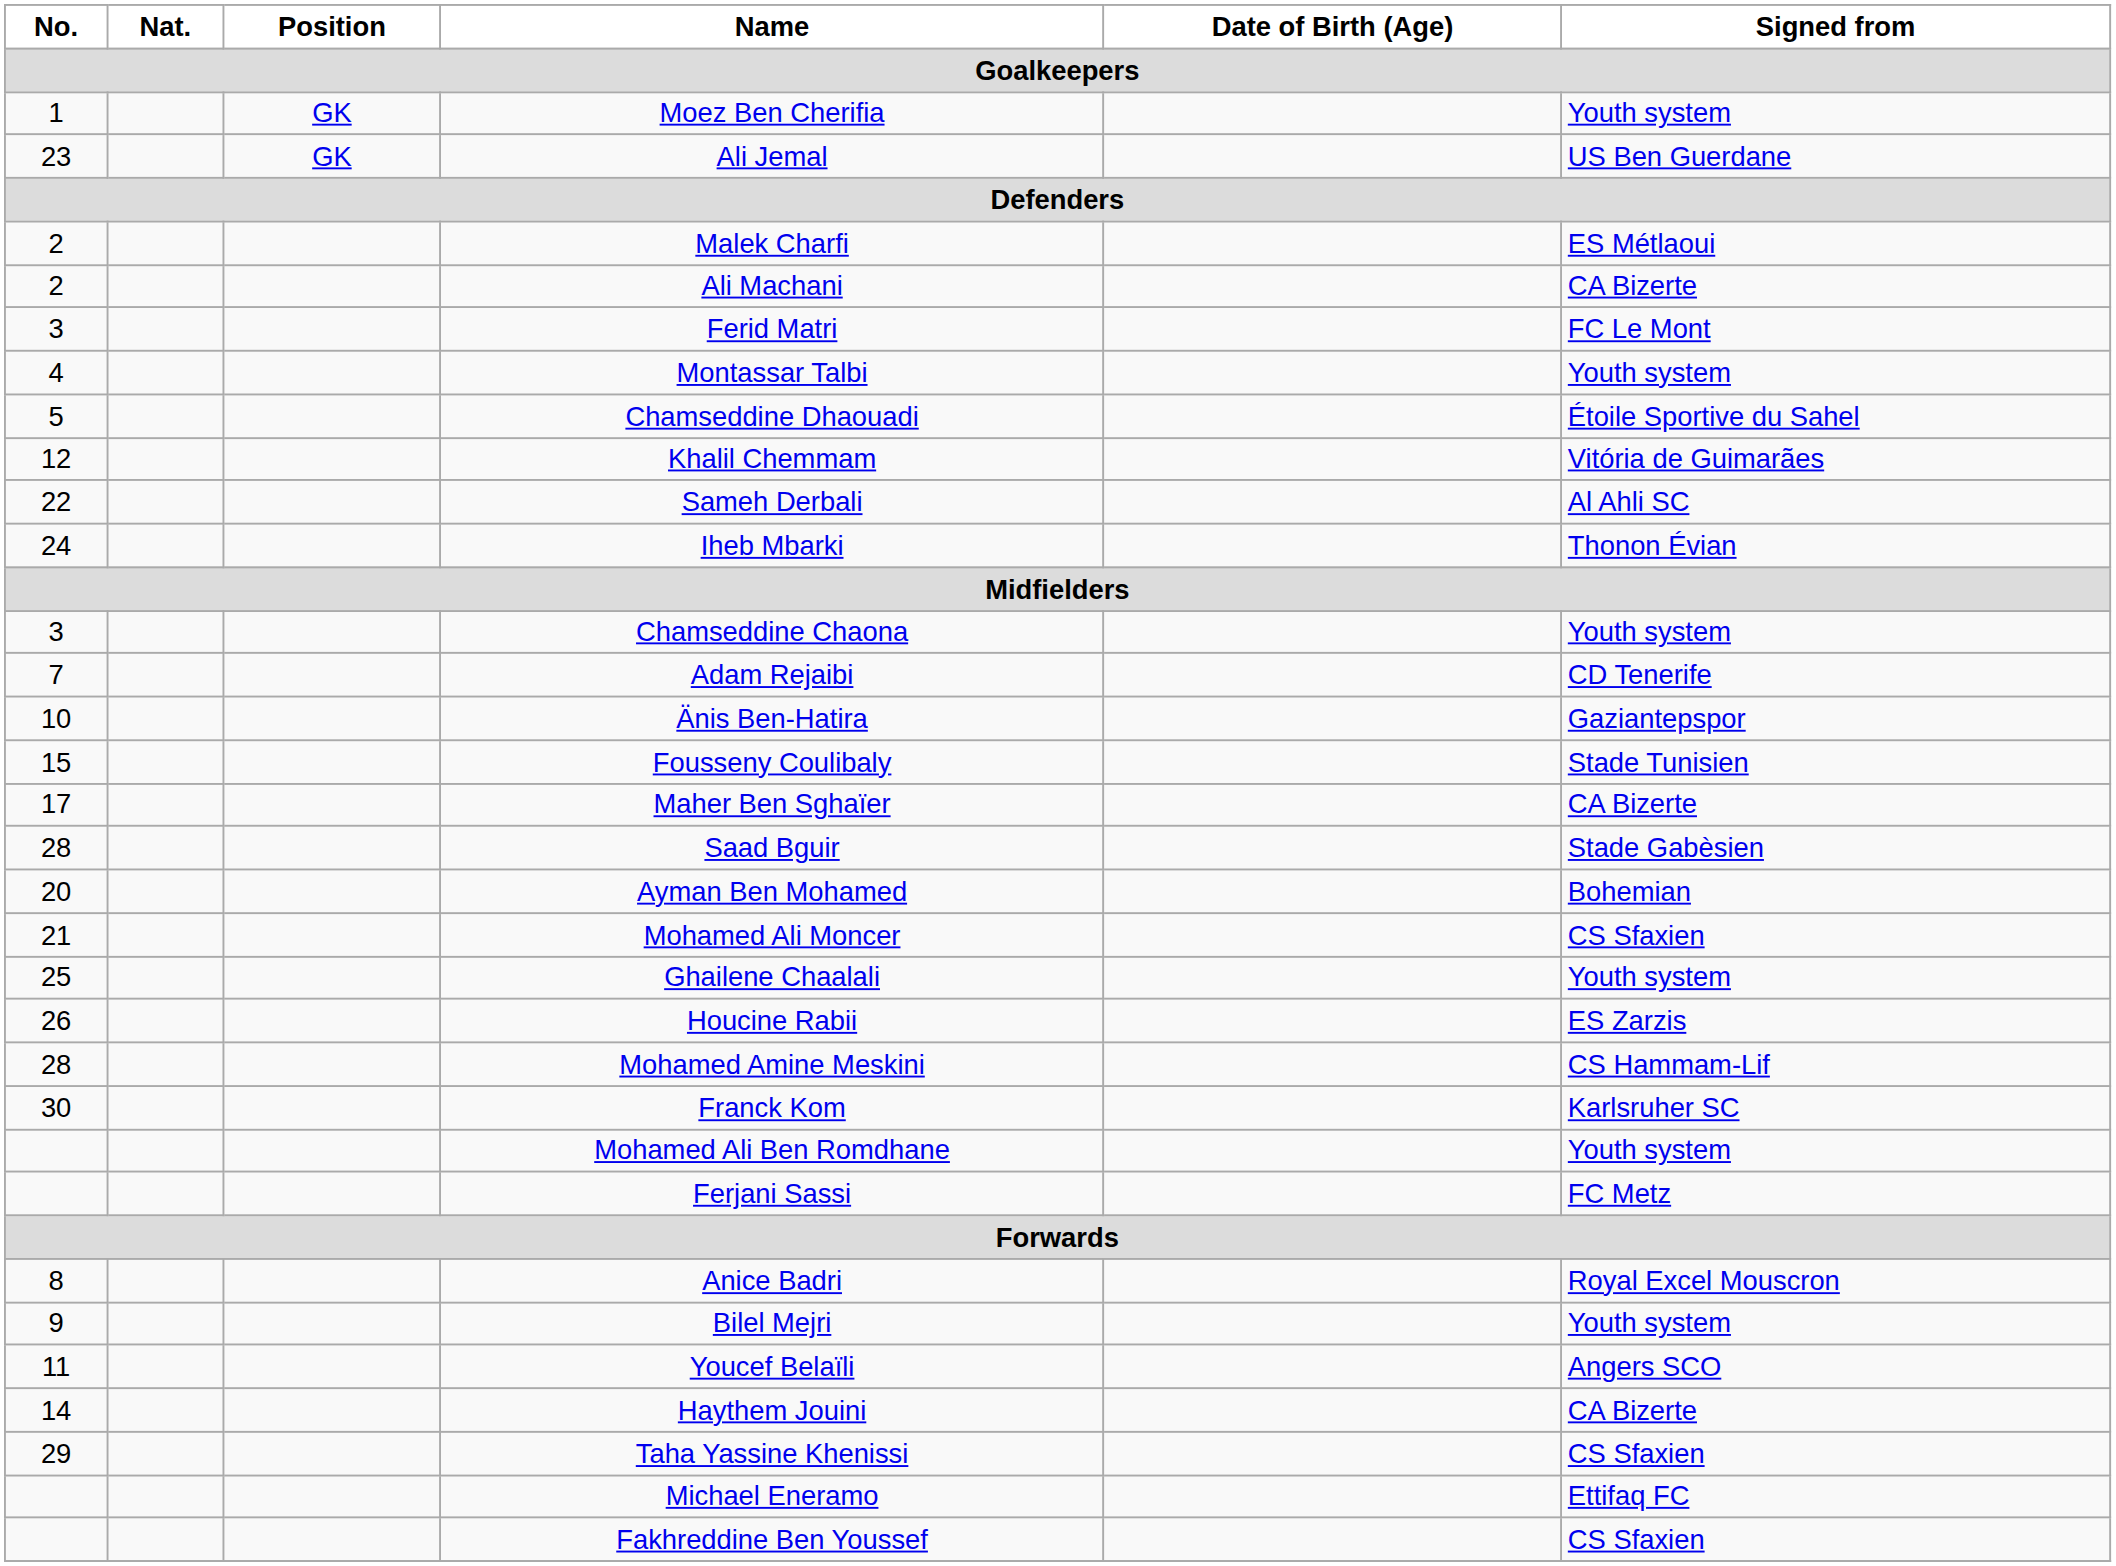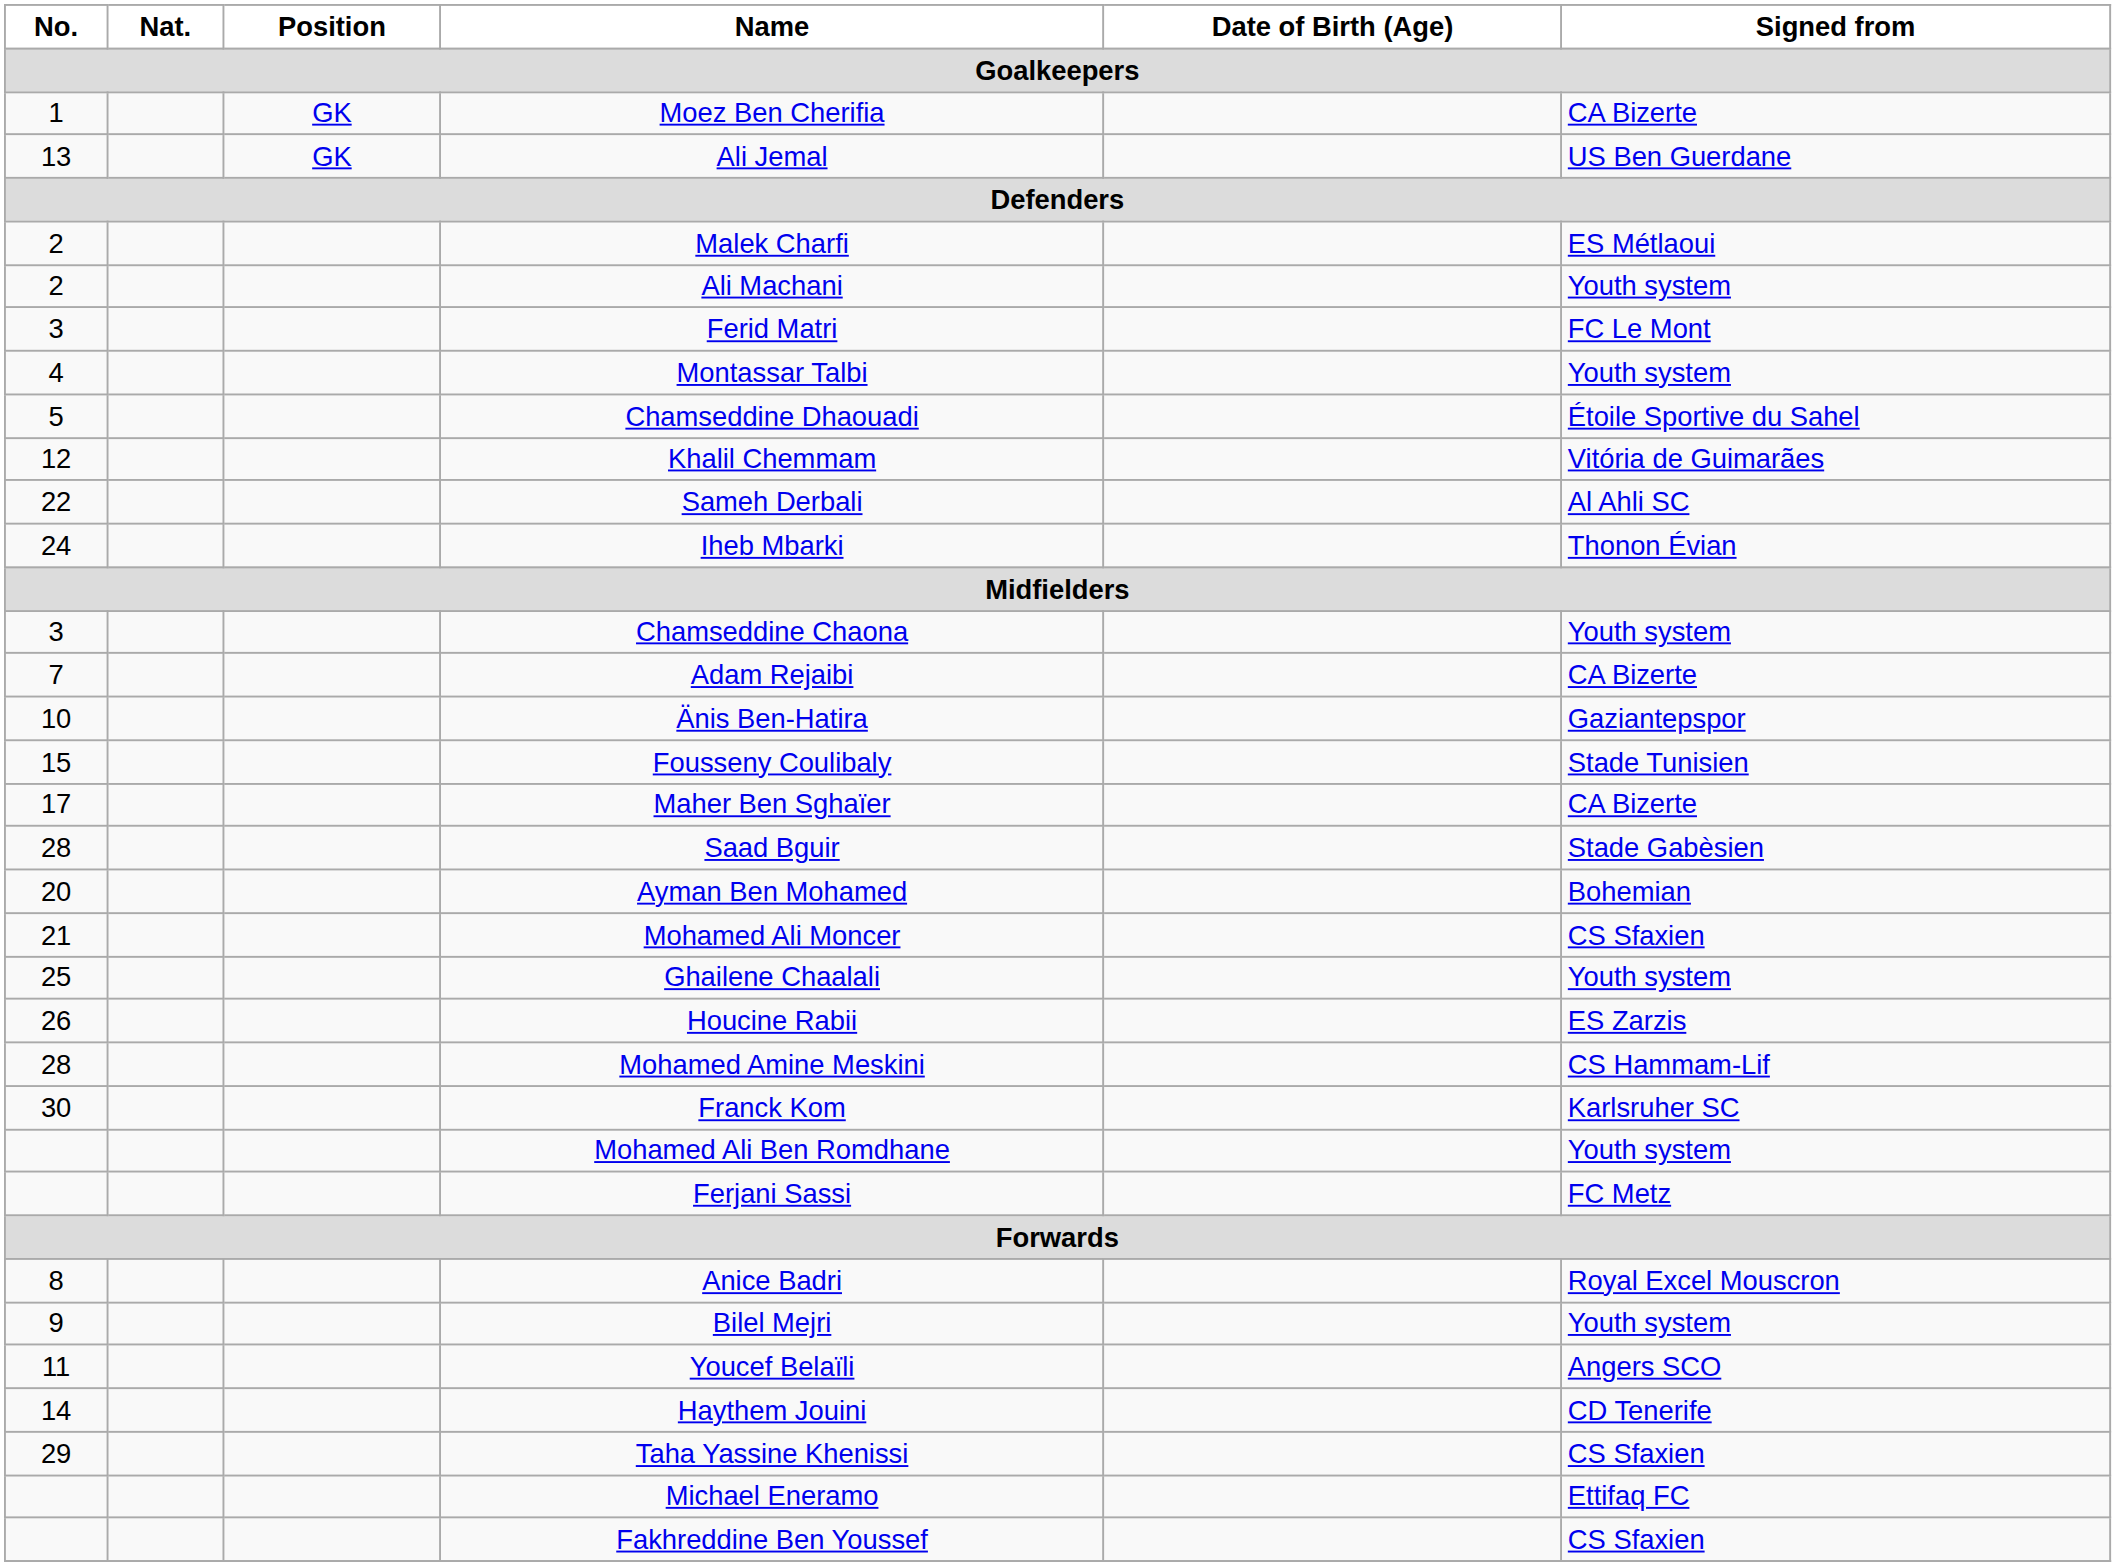 <table class="wikitable" style="text-align:center; font-size:90%; width:70%">
 <tr>
 <th style="background:white; color:black; text-align:center;">No.</th>
 <th style="background:white; color:black; text-align:center;">Nat.</th>
 <th style="background:white; color:black; text-align:center;">Position</th>
 <th style="background:white; color:black; text-align:center;">Name</th>
 <th style="background:white; color:black; text-align:center;">Date of Birth (Age)</th>
 <th style="background:white; color:black; text-align:center;">Signed from</th>
 </tr>
 <tr>
 <th colspan=10 style="background:#DCDCDC; text-align:center;">Goalkeepers</th>
 </tr>
 <tr>
 <td>1</td>
 <td></td>
 <td><a href='#'>GK</a></td>
 <td><a href='#'>Moez Ben Cherifia</a></td>
 <td></td>
-<td style="text-align:left"> <a href='#'>Youth system</a></td>
+<td style="text-align:left"> <a href='#'>CA Bizerte</a></td>
 </tr>
 <tr>
-<td>23</td>
+<td>13</td>
 <td></td>
 <td><a href='#'>GK</a></td>
 <td><a href='#'>Ali Jemal</a></td>
 <td></td>
 <td style="text-align:left"> <a href='#'>US Ben Guerdane</a></td>
 </tr>
 <tr>
 <th colspan=10 style="background:#DCDCDC; text-align:center;">Defenders</th>
 </tr>
 <tr>
 <td>2</td>
 <td></td>
 <td></td>
 <td><a href='#'>Malek Charfi</a></td>
 <td></td>
 <td style="text-align:left"> <a href='#'>ES Métlaoui</a></td>
 </tr>
 <tr>
 <td>2</td>
 <td></td>
 <td></td>
 <td><a href='#'>Ali Machani</a></td>
 <td></td>
-<td style="text-align:left"> <a href='#'>CA Bizerte</a></td>
+<td style="text-align:left"> <a href='#'>Youth system</a></td>
 </tr>
 <tr>
 <td>3</td>
 <td></td>
 <td></td>
 <td><a href='#'>Ferid Matri</a></td>
 <td></td>
 <td style="text-align:left"> <a href='#'>FC Le Mont</a></td>
 </tr>
 <tr>
 <td>4</td>
 <td></td>
 <td></td>
 <td><a href='#'>Montassar Talbi</a></td>
 <td></td>
 <td style="text-align:left"> <a href='#'>Youth system</a></td>
 </tr>
 <tr>
 <td>5</td>
 <td></td>
 <td></td>
 <td><a href='#'>Chamseddine Dhaouadi</a></td>
 <td></td>
 <td style="text-align:left"> <a href='#'>Étoile Sportive du Sahel</a></td>
 </tr>
 <tr>
 <td>12</td>
 <td></td>
 <td></td>
 <td><a href='#'>Khalil Chemmam</a></td>
 <td></td>
 <td style="text-align:left"> <a href='#'>Vitória de Guimarães</a></td>
 </tr>
 <tr>
 <td>22</td>
 <td></td>
 <td></td>
 <td><a href='#'>Sameh Derbali</a></td>
 <td></td>
 <td style="text-align:left"> <a href='#'>Al Ahli SC</a></td>
 </tr>
 <tr>
 <td>24</td>
 <td></td>
 <td></td>
 <td><a href='#'>Iheb Mbarki</a></td>
 <td></td>
 <td style="text-align:left"> <a href='#'>Thonon Évian</a></td>
 </tr>
 <tr>
 <th colspan=10 style="background:#DCDCDC; text-align:center;">Midfielders</th>
 </tr>
 <tr>
 <td>3</td>
 <td></td>
 <td></td>
 <td><a href='#'>Chamseddine Chaona</a></td>
 <td></td>
 <td style="text-align:left"> <a href='#'>Youth system</a></td>
 </tr>
 <tr>
 <td>7</td>
 <td></td>
 <td></td>
 <td><a href='#'>Adam Rejaibi</a></td>
 <td></td>
-<td style="text-align:left"> <a href='#'>CD Tenerife</a></td>
+<td style="text-align:left"> <a href='#'>CA Bizerte</a></td>
 </tr>
 <tr>
 <td>10</td>
 <td></td>
 <td></td>
 <td><a href='#'>Änis Ben-Hatira</a></td>
 <td></td>
 <td style="text-align:left"> <a href='#'>Gaziantepspor</a></td>
 </tr>
 <tr>
 <td>15</td>
 <td></td>
 <td></td>
 <td><a href='#'>Fousseny Coulibaly</a></td>
 <td></td>
 <td style="text-align:left"> <a href='#'>Stade Tunisien</a></td>
 </tr>
 <tr>
 <td>17</td>
 <td></td>
 <td></td>
 <td><a href='#'>Maher Ben Sghaïer</a></td>
 <td></td>
 <td style="text-align:left"> <a href='#'>CA Bizerte</a></td>
 </tr>
 <tr>
 <td>28</td>
 <td></td>
 <td></td>
 <td><a href='#'>Saad Bguir</a></td>
 <td></td>
 <td style="text-align:left"> <a href='#'>Stade Gabèsien</a></td>
 </tr>
 <tr>
 <td>20</td>
 <td></td>
 <td></td>
 <td><a href='#'>Ayman Ben Mohamed</a></td>
 <td></td>
 <td style="text-align:left"> <a href='#'>Bohemian</a></td>
 </tr>
 <tr>
 <td>21</td>
 <td></td>
 <td></td>
 <td><a href='#'>Mohamed Ali Moncer</a></td>
 <td></td>
 <td style="text-align:left"> <a href='#'>CS Sfaxien</a></td>
 </tr>
 <tr>
 <td>25</td>
 <td></td>
 <td></td>
 <td><a href='#'>Ghailene Chaalali</a></td>
 <td></td>
 <td style="text-align:left"> <a href='#'>Youth system</a></td>
 </tr>
 <tr>
 <td>26</td>
 <td></td>
 <td></td>
 <td><a href='#'>Houcine Rabii</a></td>
 <td></td>
 <td style="text-align:left"> <a href='#'>ES Zarzis</a></td>
 </tr>
 <tr>
 <td>28</td>
 <td></td>
 <td></td>
 <td><a href='#'>Mohamed Amine Meskini</a></td>
 <td></td>
 <td style="text-align:left"> <a href='#'>CS Hammam-Lif</a></td>
 </tr>
 <tr>
 <td>30</td>
 <td></td>
 <td></td>
 <td><a href='#'>Franck Kom</a></td>
 <td></td>
 <td style="text-align:left"> <a href='#'>Karlsruher SC</a></td>
 </tr>
 <tr>
 <td></td>
 <td></td>
 <td></td>
 <td><a href='#'>Mohamed Ali Ben Romdhane</a></td>
 <td></td>
 <td style="text-align:left"> <a href='#'>Youth system</a></td>
 </tr>
 <tr>
 <td></td>
 <td></td>
 <td></td>
 <td><a href='#'>Ferjani Sassi</a></td>
 <td></td>
 <td style="text-align:left"> <a href='#'>FC Metz</a></td>
 </tr>
 <tr>
 <th colspan=10 style="background:#DCDCDC; text-align:center;">Forwards</th>
 </tr>
 <tr>
 <td>8</td>
 <td></td>
 <td></td>
 <td><a href='#'>Anice Badri</a></td>
 <td></td>
 <td style="text-align:left"> <a href='#'>Royal Excel Mouscron</a></td>
 </tr>
 <tr>
 <td>9</td>
 <td></td>
 <td></td>
 <td><a href='#'>Bilel Mejri</a></td>
 <td></td>
 <td style="text-align:left"> <a href='#'>Youth system</a></td>
 </tr>
 <tr>
 <td>11</td>
 <td></td>
 <td></td>
 <td><a href='#'>Youcef Belaïli</a></td>
 <td></td>
 <td style="text-align:left"> <a href='#'>Angers SCO</a></td>
 </tr>
 <tr>
 <td>14</td>
 <td></td>
 <td></td>
 <td><a href='#'>Haythem Jouini</a></td>
 <td></td>
-<td style="text-align:left"> <a href='#'>CA Bizerte</a></td>
+<td style="text-align:left"> <a href='#'>CD Tenerife</a></td>
 </tr>
 <tr>
 <td>29</td>
 <td></td>
 <td></td>
 <td><a href='#'>Taha Yassine Khenissi</a></td>
 <td></td>
 <td style="text-align:left"> <a href='#'>CS Sfaxien</a></td>
 </tr>
 <tr>
 <td></td>
 <td></td>
 <td></td>
 <td><a href='#'>Michael Eneramo</a></td>
 <td></td>
 <td style="text-align:left"> <a href='#'>Ettifaq FC</a></td>
 </tr>
 <tr>
 <td></td>
 <td></td>
 <td></td>
 <td><a href='#'>Fakhreddine Ben Youssef</a></td>
 <td></td>
 <td style="text-align:left"> <a href='#'>CS Sfaxien</a></td>
 </tr>
 <tr>
 </tr>
 </table>
